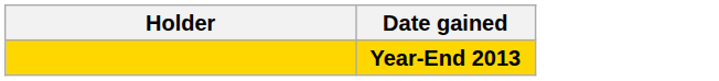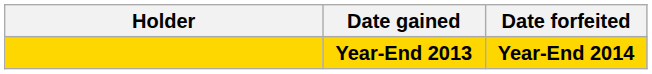 <table class="wikitable" style="font-size:90%">
 <tr>
 <th style="width:222px;">Holder</th>
 <th style="width:110px;">Date gained</th>
+<th style="width:110px;">Date forfeited</th>
 </tr>
 <tr style="background:GOLD;">
 <td></td>
 <td style="text-align:center;"><strong>Year-End 2013</strong></td>
+<td style="text-align:center;"><strong>Year-End 2014</strong></td>
 </tr>
 </table>
